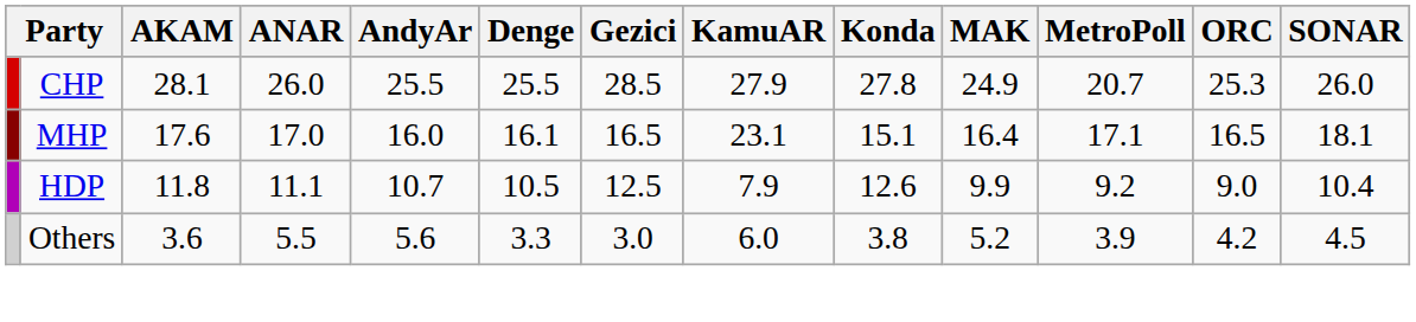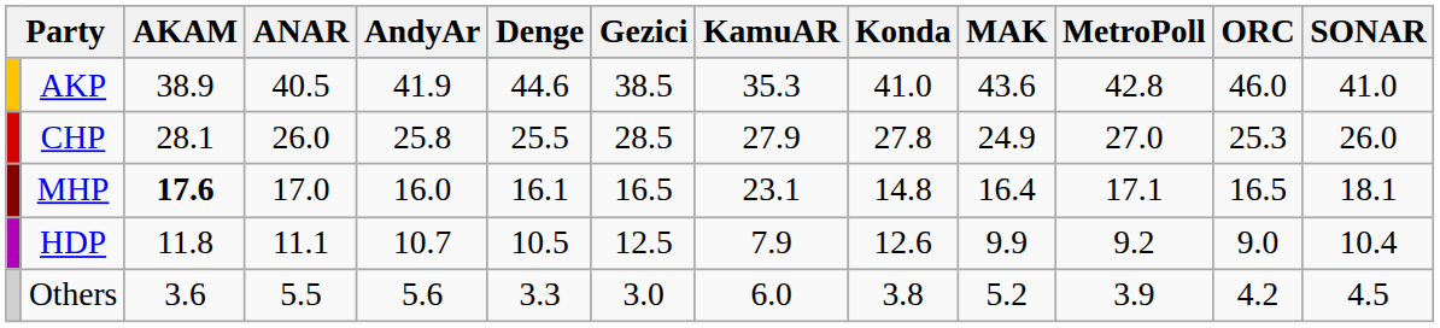 <table class="wikitable sortable" style=text-align:center>
 <tr>
 <th colspan=2>Party</th>
 <th>AKAM<br></th>
 <th>ANAR<br></th>
 <th>AndyAr<br></th>
 <th>Denge<br></th>
 <th>Gezici<br></th>
 <th>KamuAR<br></th>
 <th>Konda<br></th>
 <th>MAK<br></th>
 <th>MetroPoll<br></th>
 <th>ORC<br></th>
 <th>SONAR<br></th>
 </tr>
 <tr>
+<td style="background: #fdc400"></td>
+<td><a href='#'>AKP</a></td>
+<td>38.9</td>
+<td>40.5</td>
+<td>41.9</td>
+<td>44.6</td>
+<td>38.5</td>
+<td>35.3</td>
+<td>41.0</td>
+<td>43.6</td>
+<td>42.8</td>
+<td>46.0</td>
+<td>41.0</td>
+</tr>
+<tr>
 <td style="background: #d50000"></td>
 <td><a href='#'>CHP</a></td>
 <td>28.1</td>
 <td>26.0</td>
-<td>25.5</td>
+<td>25.8</td>
 <td>25.5</td>
 <td>28.5</td>
 <td>27.9</td>
 <td>27.8</td>
 <td>24.9</td>
-<td>20.7</td>
+<td>27.0</td>
 <td>25.3</td>
 <td>26.0</td>
 </tr>
 <tr>
 <td style="background: #870000"></td>
 <td><a href='#'>MHP</a></td>
-<td>17.6</td>
+<td><strong>17.6</strong></td>
 <td>17.0</td>
 <td>16.0</td>
 <td>16.1</td>
 <td>16.5</td>
 <td>23.1</td>
-<td>15.1</td>
+<td>14.8</td>
 <td>16.4</td>
 <td>17.1</td>
 <td>16.5</td>
 <td>18.1</td>
 </tr>
 <tr>
 <td style="background: #B000B8"></td>
 <td><a href='#'>HDP</a></td>
 <td>11.8</td>
 <td>11.1</td>
 <td>10.7</td>
 <td>10.5</td>
 <td>12.5</td>
 <td>7.9</td>
 <td>12.6</td>
 <td>9.9</td>
 <td>9.2</td>
 <td>9.0</td>
 <td>10.4</td>
 </tr>
 <tr>
 <td style="background: #D0D0D0"></td>
 <td>Others</td>
 <td>3.6</td>
 <td>5.5</td>
 <td>5.6</td>
 <td>3.3</td>
 <td>3.0</td>
 <td>6.0</td>
 <td>3.8</td>
 <td>5.2</td>
 <td>3.9</td>
 <td>4.2</td>
 <td>4.5</td>
 </tr>
 </table>
